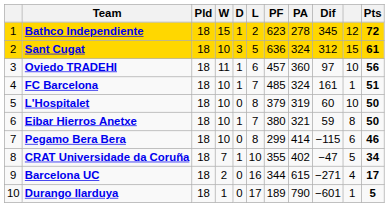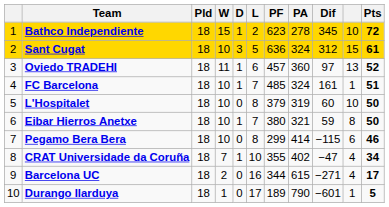 <table class="wikitable sortable" style="text-align: center;">
 <tr>
 <th align="center"></th>
 <th align="center">Team</th>
 <th align="center">Pld</th>
 <th align="center">W</th>
 <th align="center">D</th>
 <th align="center">L</th>
 <th align="center">PF</th>
 <th align="center">PA</th>
 <th align="center">Dif</th>
 <th align="center"></th>
 <th align="center">Pts</th>
 </tr>
 <tr style="background:#FFD700;">
 <td>1</td>
 <td align="left"><strong><a href='#'>Bathco Independiente</a></strong></td>
 <td>18</td>
 <td>15</td>
 <td>1</td>
 <td>2</td>
 <td>623</td>
 <td>278</td>
 <td>345</td>
-<td>12</td>
+<td>10</td>
 <td><strong>72</strong></td>
 </tr>
 <tr ! style="background:#FFD700;">
 <td>2</td>
 <td align="left"><strong><a href='#'>Sant Cugat</a></strong></td>
 <td>18</td>
 <td>10</td>
 <td>3</td>
 <td>5</td>
 <td>636</td>
 <td>324</td>
 <td>312</td>
 <td>15</td>
 <td><strong>61</strong></td>
 </tr>
 <tr>
 <td>3</td>
 <td align="left"><strong><a href='#'>Oviedo TRADEHI</a></strong></td>
 <td>18</td>
 <td>11</td>
 <td>1</td>
 <td>6</td>
 <td>457</td>
 <td>360</td>
 <td>97</td>
-<td>10</td>
-<td><strong>56</strong></td>
+<td>13</td>
+<td><strong>52</strong></td>
 </tr>
 <tr>
 <td>4</td>
 <td align="left"><strong><a href='#'>FC Barcelona</a></strong></td>
 <td>18</td>
 <td>10</td>
 <td>1</td>
 <td>7</td>
 <td>485</td>
 <td>324</td>
 <td>161</td>
 <td>1</td>
 <td><strong>51</strong></td>
 </tr>
 <tr>
 <td>5</td>
 <td align="left"><strong><a href='#'>L'Hospitalet</a></strong></td>
 <td>18</td>
 <td>10</td>
 <td>0</td>
 <td>8</td>
 <td>379</td>
 <td>319</td>
 <td>60</td>
 <td>10</td>
 <td><strong>50</strong></td>
 </tr>
 <tr>
 <td>6</td>
 <td align="left"><strong><a href='#'>Eibar Hierros Anetxe</a></strong></td>
 <td>18</td>
 <td>10</td>
 <td>1</td>
 <td>7</td>
 <td>380</td>
 <td>321</td>
 <td>59</td>
 <td>8</td>
 <td><strong>50</strong></td>
 </tr>
 <tr>
 <td>7</td>
 <td align="left"><strong><a href='#'>Pegamo Bera Bera</a></strong></td>
 <td>18</td>
 <td>10</td>
 <td>0</td>
 <td>8</td>
 <td>299</td>
 <td>414</td>
 <td>−115</td>
 <td>6</td>
 <td><strong>46</strong></td>
 </tr>
 <tr>
 <td>8</td>
 <td align="left"><strong><a href='#'>CRAT Universidade da Coruña</a></strong></td>
 <td>18</td>
 <td>7</td>
 <td>1</td>
 <td>10</td>
 <td>355</td>
 <td>402</td>
 <td>−47</td>
-<td>5</td>
+<td>4</td>
 <td><strong>34</strong></td>
 </tr>
 <tr>
 <td>9</td>
 <td align="left"><strong><a href='#'>Barcelona UC</a></strong></td>
 <td>18</td>
 <td>2</td>
 <td>0</td>
 <td>16</td>
 <td>344</td>
 <td>615</td>
 <td>−271</td>
 <td>4</td>
 <td><strong>17</strong></td>
 </tr>
 <tr>
 <td>10</td>
 <td align="left"><strong><a href='#'>Durango Ilarduya</a></strong></td>
 <td>18</td>
 <td>1</td>
 <td>0</td>
 <td>17</td>
 <td>189</td>
 <td>790</td>
 <td>−601</td>
 <td>1</td>
 <td><strong>5</strong></td>
 </tr>
 </table>
